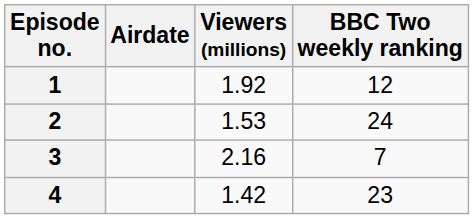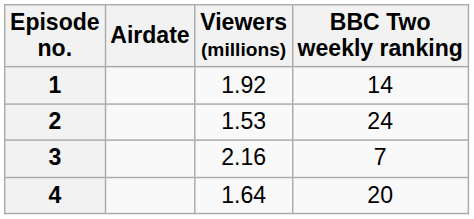 <table class="wikitable" style="text-align:center;">
 <tr>
 <th scope="col">Episode<br>no.</th>
 <th scope="col">Airdate</th>
 <th scope="col">Viewers<br><small>(millions)</small></th>
 <th scope="col">BBC Two<br>weekly ranking</th>
 </tr>
 <tr>
 <th scope="row">1</th>
 <td></td>
 <td>1.92</td>
-<td>12</td>
+<td>14</td>
 </tr>
 <tr>
 <th scope="row">2</th>
 <td></td>
 <td>1.53</td>
 <td>24</td>
 </tr>
 <tr>
 <th scope="row">3</th>
 <td></td>
 <td>2.16</td>
 <td>7</td>
 </tr>
 <tr>
 <th scope="row">4</th>
 <td></td>
-<td>1.42</td>
-<td>23</td>
+<td>1.64</td>
+<td>20</td>
 </tr>
 </table>
